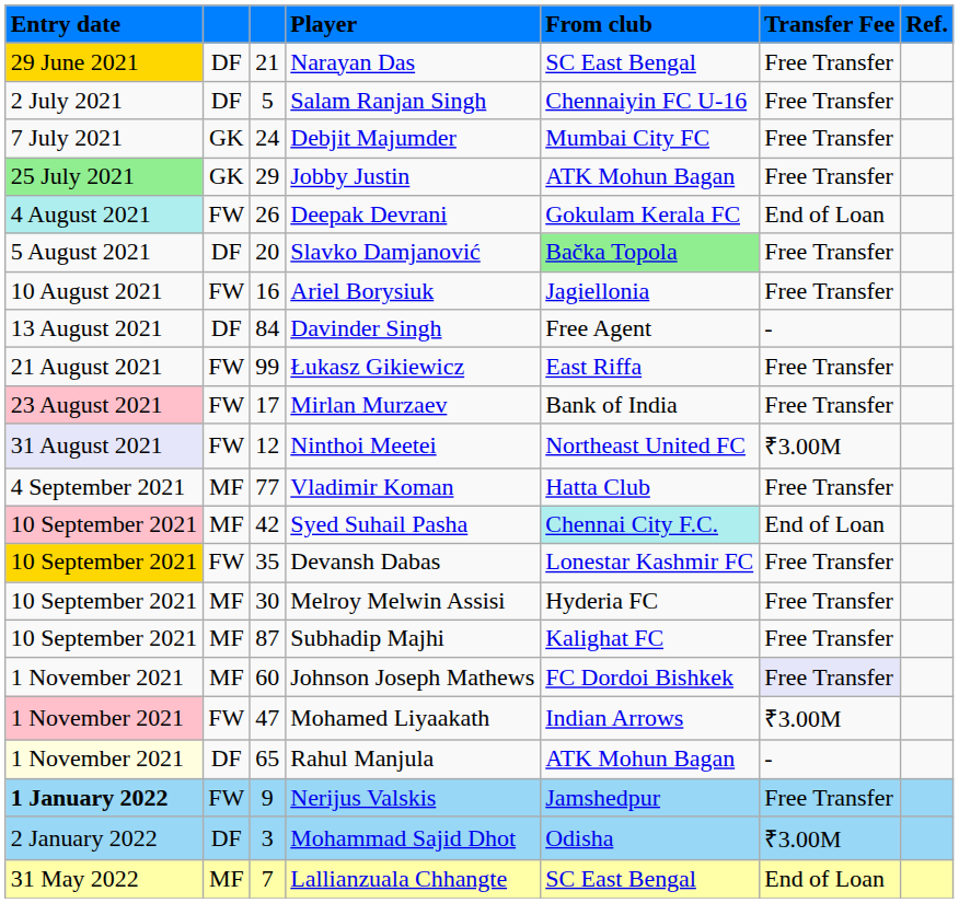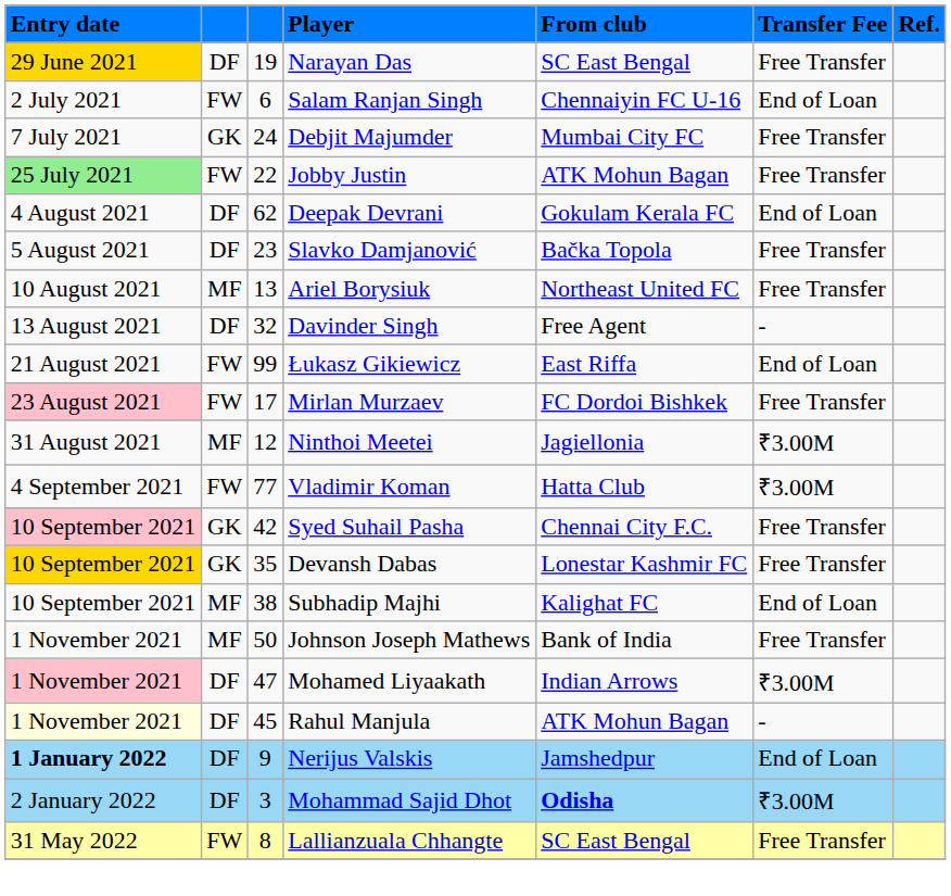 <table class="wikitable sortable">
 <tr>
 <th style="background:#0080ff; color:#000000; text-align:left;">Entry date</th>
 <th style="background:#0080ff; color:#000000; text-align:left;"></th>
 <th style="background:#0080ff; color:#000000; text-align:left;"></th>
 <th style="background:#0080ff; color:#000000; text-align:left;">Player</th>
 <th style="background:#0080ff; color:#000000; text-align:left;">From club</th>
 <th style="background:#0080ff; color:#000000; text-align:left;">Transfer Fee</th>
 <th style="background:#0080ff; color:#000000; text-align:left;">Ref.</th>
 </tr>
 <tr>
 <td style="background: gold;">29 June 2021</td>
 <td style="text-align:center;">DF</td>
-<td style="text-align:center;">21</td>
+<td style="text-align:center;">19</td>
 <td style="text-align:left;"> <a href='#'>Narayan Das</a></td>
 <td style="text-align:left;"> <a href='#'>SC East Bengal</a></td>
 <td>Free Transfer</td>
 <td></td>
 </tr>
 <tr>
 <td>2 July 2021</td>
-<td style="text-align:center;">DF</td>
-<td style="text-align:center;">5</td>
+<td style="text-align:center;">FW</td>
+<td style="text-align:center;">6</td>
 <td style="text-align:left;"> <a href='#'>Salam Ranjan Singh</a></td>
 <td style="text-align:left;"> <a href='#'>Chennaiyin FC U-16</a></td>
-<td>Free Transfer</td>
+<td>End of Loan</td>
 <td></td>
 </tr>
 <tr>
 <td>7 July 2021</td>
 <td style="text-align:center;">GK</td>
 <td style="text-align:center;">24</td>
 <td style="text-align:left;"> <a href='#'>Debjit Majumder</a></td>
 <td style="text-align:left;"> <a href='#'>Mumbai City FC</a></td>
 <td>Free Transfer</td>
 <td></td>
 </tr>
 <tr>
 <td style="background: lightgreen;">25 July 2021</td>
-<td style="text-align:center;">GK</td>
-<td style="text-align:center;">29</td>
+<td style="text-align:center;">FW</td>
+<td style="text-align:center;">22</td>
 <td style="text-align:left;"> <a href='#'>Jobby Justin</a></td>
 <td style="text-align:left;"> <a href='#'>ATK Mohun Bagan</a></td>
 <td>Free Transfer</td>
 <td></td>
 </tr>
 <tr>
-<td style="background: paleturquoise;">4 August 2021</td>
-<td style="text-align:center;">FW</td>
-<td style="text-align:center;">26</td>
+<td>4 August 2021</td>
+<td style="text-align:center;">DF</td>
+<td style="text-align:center;">62</td>
 <td style="text-align:left;"> <a href='#'>Deepak Devrani</a></td>
 <td style="text-align:left;"> <a href='#'>Gokulam Kerala FC</a></td>
 <td>End of Loan</td>
 <td></td>
 </tr>
 <tr>
 <td>5 August 2021</td>
 <td style="text-align:center;">DF</td>
-<td style="text-align:center;">20</td>
+<td style="text-align:center;">23</td>
 <td style="text-align:left;"> <a href='#'>Slavko Damjanović</a></td>
-<td style="background: lightgreen; text-align:left;"> <a href='#'>Bačka Topola</a></td>
+<td style="text-align:left;"> <a href='#'>Bačka Topola</a></td>
 <td>Free Transfer</td>
 <td></td>
 </tr>
 <tr>
 <td>10 August 2021</td>
-<td style="text-align:center;">FW</td>
-<td style="text-align:center;">16</td>
+<td style="text-align:center;">MF</td>
+<td style="text-align:center;">13</td>
 <td style="text-align:left;"> <a href='#'>Ariel Borysiuk</a></td>
-<td style="text-align:left;"> <a href='#'>Jagiellonia</a></td>
+<td style="text-align:left;"> <a href='#'>Northeast United FC</a></td>
 <td>Free Transfer</td>
 <td></td>
 </tr>
 <tr>
 <td>13 August 2021</td>
 <td style="text-align:center;">DF</td>
-<td style="text-align:center;">84</td>
+<td style="text-align:center;">32</td>
 <td style="text-align:left;"> <a href='#'>Davinder Singh</a></td>
 <td style="text-align:left;">Free Agent</td>
 <td>-</td>
 <td></td>
 </tr>
 <tr>
 <td>21 August 2021</td>
 <td style="text-align:center;">FW</td>
 <td style="text-align:center;">99</td>
 <td style="text-align:left;"> <a href='#'>Łukasz Gikiewicz</a></td>
 <td style="text-align:left;"> <a href='#'>East Riffa</a></td>
-<td>Free Transfer</td>
+<td>End of Loan</td>
 <td></td>
 </tr>
 <tr>
 <td style="background: pink;">23 August 2021</td>
 <td style="text-align:center;">FW</td>
 <td style="text-align:center;">17</td>
 <td style="text-align:left;"> <a href='#'>Mirlan Murzaev</a></td>
-<td style="text-align:left;"> Bank of India</td>
+<td style="text-align:left;"> <a href='#'>FC Dordoi Bishkek</a></td>
 <td>Free Transfer</td>
 <td></td>
 </tr>
 <tr>
-<td style="background: lavender;">31 August 2021</td>
-<td style="text-align:center;">FW</td>
+<td>31 August 2021</td>
+<td style="text-align:center;">MF</td>
 <td style="text-align:center;">12</td>
 <td style="text-align:left;"> <a href='#'>Ninthoi Meetei</a></td>
-<td style="text-align:left;"> <a href='#'>Northeast United FC</a></td>
+<td style="text-align:left;"> <a href='#'>Jagiellonia</a></td>
 <td>₹3.00M</td>
 <td></td>
 </tr>
 <tr>
 <td>4 September 2021</td>
-<td style="text-align:center;">MF</td>
+<td style="text-align:center;">FW</td>
 <td style="text-align:center;">77</td>
 <td style="text-align:left;"> <a href='#'>Vladimir Koman</a></td>
 <td style="text-align:left;"> <a href='#'>Hatta Club</a></td>
+<td>₹3.00M</td>
+<td></td>
+</tr>
+<tr>
+<td style="background: pink;">10 September 2021</td>
+<td style="text-align:center;">GK</td>
+<td style="text-align:center;">42</td>
+<td style="text-align:left;"> <a href='#'>Syed Suhail Pasha</a></td>
+<td style="text-align:left;"> <a href='#'>Chennai City F.C.</a></td>
 <td>Free Transfer</td>
 <td></td>
 </tr>
 <tr>
-<td style="background: pink;">10 September 2021</td>
-<td style="text-align:center;">MF</td>
-<td style="text-align:center;">42</td>
-<td style="text-align:left;"> <a href='#'>Syed Suhail Pasha</a></td>
-<td style="background: paleturquoise; text-align:left;"> <a href='#'>Chennai City F.C.</a></td>
-<td>End of Loan</td>
-<td></td>
-</tr>
-<tr>
 <td style="background: gold;">10 September 2021</td>
-<td style="text-align:center;">FW</td>
+<td style="text-align:center;">GK</td>
 <td style="text-align:center;">35</td>
 <td style="text-align:left;"> Devansh Dabas</td>
 <td style="text-align:left;"> <a href='#'>Lonestar Kashmir FC</a></td>
 <td>Free Transfer</td>
 <td></td>
 </tr>
 <tr>
 <td>10 September 2021</td>
 <td style="text-align:center;">MF</td>
-<td style="text-align:center;">30</td>
-<td style="text-align:left;"> Melroy Melwin Assisi</td>
-<td style="text-align:left;"> Hyderia FC</td>
-<td>Free Transfer</td>
-<td></td>
-</tr>
-<tr>
-<td>10 September 2021</td>
-<td style="text-align:center;">MF</td>
-<td style="text-align:center;">87</td>
+<td style="text-align:center;">38</td>
 <td style="text-align:left;"> Subhadip Majhi</td>
 <td style="text-align:left;"> <a href='#'>Kalighat FC</a></td>
-<td>Free Transfer</td>
+<td>End of Loan</td>
 <td></td>
 </tr>
 <tr>
 <td>1 November 2021</td>
 <td style="text-align:center;">MF</td>
-<td style="text-align:center;">60</td>
+<td style="text-align:center;">50</td>
 <td style="text-align:left;"> Johnson Joseph Mathews</td>
-<td style="text-align:left;"> <a href='#'>FC Dordoi Bishkek</a></td>
-<td style="background: lavender;">Free Transfer</td>
+<td style="text-align:left;"> Bank of India</td>
+<td>Free Transfer</td>
 <td></td>
 </tr>
 <tr>
 <td style="background: pink;">1 November 2021</td>
-<td style="text-align:center;">FW</td>
+<td style="text-align:center;">DF</td>
 <td style="text-align:center;">47</td>
 <td style="text-align:left;"> Mohamed Liyaakath</td>
 <td style="text-align:left;"> <a href='#'>Indian Arrows</a></td>
 <td>₹3.00M</td>
 <td></td>
 </tr>
 <tr>
 <td style="background: lightyellow;">1 November 2021</td>
 <td style="text-align:center;">DF</td>
-<td style="text-align:center;">65</td>
+<td style="text-align:center;">45</td>
 <td style="text-align:left;"> Rahul Manjula</td>
 <td style="text-align:left;"> <a href='#'>ATK Mohun Bagan</a></td>
 <td>-</td>
 <td></td>
 </tr>
 <tr bgcolor=#98d7f5>
 <td><strong>1 January 2022</strong></td>
-<td style="text-align:center;">FW</td>
+<td style="text-align:center;">DF</td>
 <td style="text-align:center;">9</td>
 <td style="text-align:left;"> <a href='#'>Nerijus Valskis</a></td>
 <td style="text-align:left;"> <a href='#'>Jamshedpur</a></td>
-<td>Free Transfer</td>
+<td>End of Loan</td>
 <td></td>
 </tr>
 <tr bgcolor=#98d7f5>
 <td>2 January 2022</td>
 <td style="text-align:center;">DF</td>
 <td style="text-align:center;">3</td>
 <td style="text-align:left;"> <a href='#'>Mohammad Sajid Dhot</a></td>
-<td style="text-align:left;"> <a href='#'>Odisha</a></td>
+<td style="text-align:left;"><strong> <a href='#'>Odisha</a></strong></td>
 <td>₹3.00M</td>
 <td></td>
 </tr>
 <tr bgcolor=#FFFFA7>
 <td>31 May 2022</td>
-<td style="text-align:center;">MF</td>
-<td style="text-align:center;">7</td>
+<td style="text-align:center;">FW</td>
+<td style="text-align:center;">8</td>
 <td style="text-align:left;"> <a href='#'>Lallianzuala Chhangte</a></td>
 <td style="text-align:left;"> <a href='#'>SC East Bengal</a></td>
-<td>End of Loan</td>
+<td>Free Transfer</td>
 <td></td>
 </tr>
 <tr>
 </tr>
 </table>
